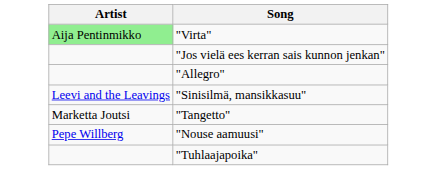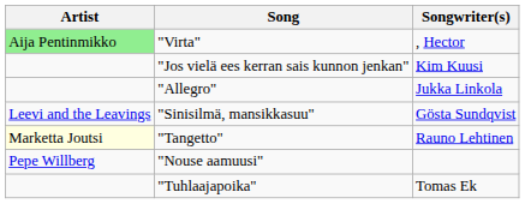 <table class="sortable wikitable" style="margin: 1em auto 1em auto; text-align:left">
 <tr>
 <th>Artist</th>
 <th>Song</th>
+<th>Songwriter(s)</th>
 </tr>
 <tr>
 <td style="background: lightgreen;">Aija Pentinmikko</td>
 <td>"Virta"</td>
+<td>, <a href='#'>Hector</a></td>
 </tr>
 <tr>
 <td></td>
 <td>"Jos vielä ees kerran sais kunnon jenkan"</td>
+<td><a href='#'>Kim Kuusi</a></td>
 </tr>
 <tr>
 <td></td>
 <td>"Allegro"</td>
+<td><a href='#'>Jukka Linkola</a></td>
 </tr>
 <tr>
 <td><a href='#'>Leevi and the Leavings</a></td>
 <td>"Sinisilmä, mansikkasuu"</td>
+<td><a href='#'>Gösta Sundqvist</a></td>
 </tr>
 <tr>
-<td>Marketta Joutsi</td>
+<td style="background: lightyellow;">Marketta Joutsi</td>
 <td>"Tangetto"</td>
+<td><a href='#'>Rauno Lehtinen</a></td>
 </tr>
 <tr>
 <td><a href='#'>Pepe Willberg</a></td>
 <td>"Nouse aamuusi"</td>
+<td></td>
 </tr>
 <tr>
 <td></td>
 <td>"Tuhlaajapoika"</td>
+<td>Tomas Ek</td>
 </tr>
 </table>
